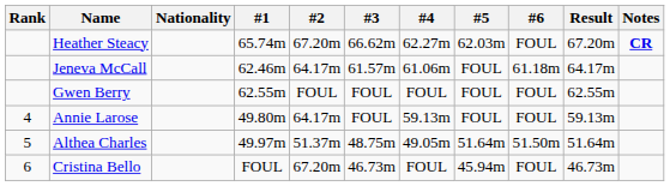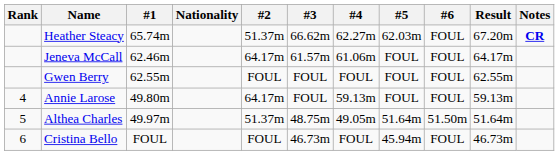 <table class="wikitable sortable" style="text-align:center">
 <tr>
 <th>Rank</th>
 <th>Name</th>
+<th>#1</th>
 <th>Nationality</th>
-<th>#1</th>
 <th>#2</th>
 <th>#3</th>
 <th>#4</th>
 <th>#5</th>
 <th>#6</th>
 <th>Result</th>
 <th>Notes</th>
 </tr>
 <tr>
 <td></td>
 <td align=left><a href='#'>Heather Steacy</a></td>
+<td>65.74m</td>
 <td align=left></td>
-<td>65.74m</td>
-<td>67.20m</td>
+<td>51.37m</td>
 <td>66.62m</td>
 <td>62.27m</td>
 <td>62.03m</td>
 <td>FOUL</td>
 <td>67.20m</td>
 <td><a href='#'><strong>CR</strong></a></td>
 </tr>
 <tr>
 <td></td>
 <td align=left><a href='#'>Jeneva McCall</a></td>
+<td>62.46m</td>
 <td align=left></td>
-<td>62.46m</td>
 <td>64.17m</td>
 <td>61.57m</td>
 <td>61.06m</td>
 <td>FOUL</td>
-<td>61.18m</td>
+<td>FOUL</td>
 <td>64.17m</td>
 <td></td>
 </tr>
 <tr>
 <td></td>
 <td align=left><a href='#'>Gwen Berry</a></td>
+<td>62.55m</td>
 <td align=left></td>
-<td>62.55m</td>
 <td>FOUL</td>
 <td>FOUL</td>
 <td>FOUL</td>
 <td>FOUL</td>
 <td>FOUL</td>
 <td>62.55m</td>
 <td></td>
 </tr>
 <tr>
 <td>4</td>
 <td align=left><a href='#'>Annie Larose</a></td>
+<td>49.80m</td>
 <td align=left></td>
-<td>49.80m</td>
 <td>64.17m</td>
 <td>FOUL</td>
 <td>59.13m</td>
 <td>FOUL</td>
 <td>FOUL</td>
 <td>59.13m</td>
 <td></td>
 </tr>
 <tr>
 <td>5</td>
 <td align=left><a href='#'>Althea Charles</a></td>
+<td>49.97m</td>
 <td align=left></td>
-<td>49.97m</td>
 <td>51.37m</td>
 <td>48.75m</td>
 <td>49.05m</td>
 <td>51.64m</td>
 <td>51.50m</td>
 <td>51.64m</td>
 <td></td>
 </tr>
 <tr>
 <td>6</td>
 <td align=left><a href='#'>Cristina Bello</a></td>
+<td>FOUL</td>
 <td align=left></td>
 <td>FOUL</td>
-<td>67.20m</td>
 <td>46.73m</td>
 <td>FOUL</td>
 <td>45.94m</td>
 <td>FOUL</td>
 <td>46.73m</td>
 <td></td>
 </tr>
 </table>
